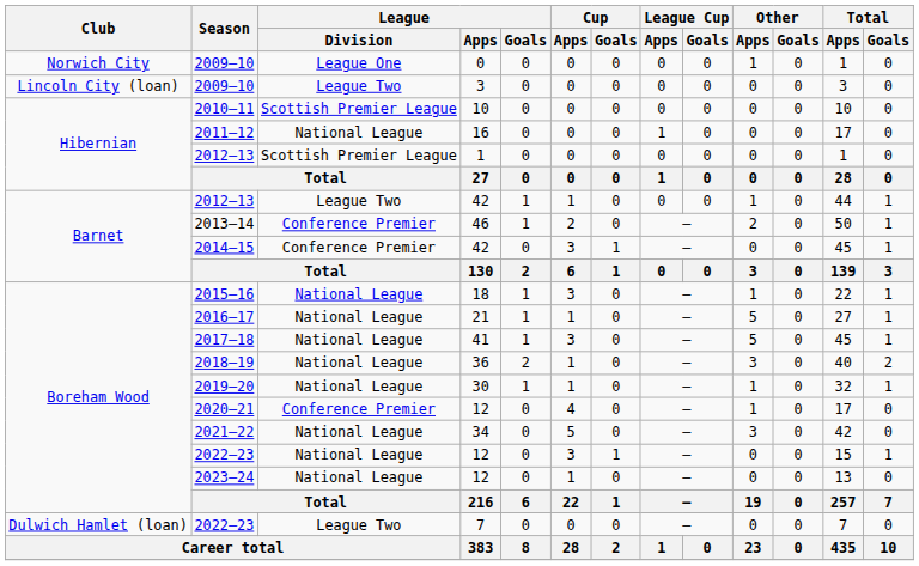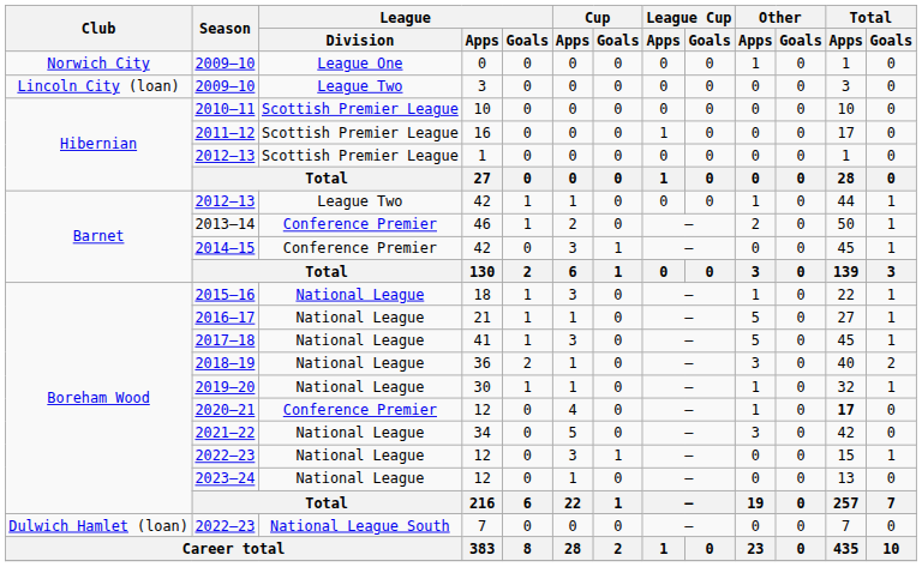 <table class="wikitable" style="font-size:100%; text-align:center">
 <tr>
 <th rowspan="2">Club</th>
 <th rowspan="2">Season</th>
 <th colspan="3">League</th>
 <th colspan="2">Cup</th>
 <th colspan="2">League Cup</th>
 <th colspan="2">Other</th>
 <th colspan="2">Total</th>
 </tr>
 <tr>
 <th>Division</th>
 <th>Apps</th>
 <th>Goals</th>
 <th>Apps</th>
 <th>Goals</th>
 <th>Apps</th>
 <th>Goals</th>
 <th>Apps</th>
 <th>Goals</th>
 <th>Apps</th>
 <th>Goals</th>
 </tr>
 <tr>
 <td><a href='#'>Norwich City</a></td>
 <td><a href='#'>2009–10</a></td>
 <td><a href='#'>League One</a></td>
 <td>0</td>
 <td>0</td>
 <td>0</td>
 <td>0</td>
 <td>0</td>
 <td>0</td>
 <td>1</td>
 <td>0</td>
 <td>1</td>
 <td>0</td>
 </tr>
 <tr>
 <td><a href='#'>Lincoln City</a> (loan)</td>
 <td><a href='#'>2009–10</a></td>
 <td><a href='#'>League Two</a></td>
 <td>3</td>
 <td>0</td>
 <td>0</td>
 <td>0</td>
 <td>0</td>
 <td>0</td>
 <td>0</td>
 <td>0</td>
 <td>3</td>
 <td>0</td>
 </tr>
 <tr>
 <td rowspan=4><a href='#'>Hibernian</a></td>
 <td><a href='#'>2010–11</a></td>
 <td><a href='#'>Scottish Premier League</a></td>
 <td>10</td>
 <td>0</td>
 <td>0</td>
 <td>0</td>
 <td>0</td>
 <td>0</td>
 <td>0</td>
 <td>0</td>
 <td>10</td>
 <td>0</td>
 </tr>
 <tr>
 <td><a href='#'>2011–12</a></td>
-<td>National League</td>
+<td>Scottish Premier League</td>
 <td>16</td>
 <td>0</td>
 <td>0</td>
 <td>0</td>
 <td>1</td>
 <td>0</td>
 <td>0</td>
 <td>0</td>
 <td>17</td>
 <td>0</td>
 </tr>
 <tr>
 <td><a href='#'>2012–13</a></td>
 <td>Scottish Premier League</td>
 <td>1</td>
 <td>0</td>
 <td>0</td>
 <td>0</td>
 <td>0</td>
 <td>0</td>
 <td>0</td>
 <td>0</td>
 <td>1</td>
 <td>0</td>
 </tr>
 <tr>
 <th colspan="2">Total</th>
 <th>27</th>
 <th>0</th>
 <th>0</th>
 <th>0</th>
 <th>1</th>
 <th>0</th>
 <th>0</th>
 <th>0</th>
 <th>28</th>
 <th>0</th>
 </tr>
 <tr>
 <td rowspan=4><a href='#'>Barnet</a></td>
 <td><a href='#'>2012–13</a></td>
 <td>League Two</td>
 <td>42</td>
 <td>1</td>
 <td>1</td>
 <td>0</td>
 <td>0</td>
 <td>0</td>
 <td>1</td>
 <td>0</td>
 <td>44</td>
 <td>1</td>
 </tr>
 <tr>
 <td>2013–14</td>
 <td><a href='#'>Conference Premier</a></td>
 <td>46</td>
 <td>1</td>
 <td>2</td>
 <td>0</td>
 <td colspan="2">—</td>
 <td>2</td>
 <td>0</td>
 <td>50</td>
 <td>1</td>
 </tr>
 <tr>
 <td><a href='#'>2014–15</a></td>
 <td>Conference Premier</td>
 <td>42</td>
 <td>0</td>
 <td>3</td>
 <td>1</td>
 <td colspan="2">—</td>
 <td>0</td>
 <td>0</td>
 <td>45</td>
 <td>1</td>
 </tr>
 <tr>
 <th colspan="2">Total</th>
 <th>130</th>
 <th>2</th>
 <th>6</th>
 <th>1</th>
 <th>0</th>
 <th>0</th>
 <th>3</th>
 <th>0</th>
 <th>139</th>
 <th>3</th>
 </tr>
 <tr>
 <td rowspan="10"><a href='#'>Boreham Wood</a></td>
 <td><a href='#'>2015–16</a></td>
 <td><a href='#'>National League</a></td>
 <td>18</td>
 <td>1</td>
 <td>3</td>
 <td>0</td>
 <td colspan="2">—</td>
 <td>1</td>
 <td>0</td>
 <td>22</td>
 <td>1</td>
 </tr>
 <tr>
 <td><a href='#'>2016–17</a></td>
 <td>National League</td>
 <td>21</td>
 <td>1</td>
 <td>1</td>
 <td>0</td>
 <td colspan="2">—</td>
 <td>5</td>
 <td>0</td>
 <td>27</td>
 <td>1</td>
 </tr>
 <tr>
 <td><a href='#'>2017–18</a></td>
 <td>National League</td>
 <td>41</td>
 <td>1</td>
 <td>3</td>
 <td>0</td>
 <td colspan="2">—</td>
 <td>5</td>
 <td>0</td>
 <td>45</td>
 <td>1</td>
 </tr>
 <tr>
 <td><a href='#'>2018–19</a></td>
 <td>National League</td>
 <td>36</td>
 <td>2</td>
 <td>1</td>
 <td>0</td>
 <td colspan="2">—</td>
 <td>3</td>
 <td>0</td>
 <td>40</td>
 <td>2</td>
 </tr>
 <tr>
 <td><a href='#'>2019–20</a></td>
 <td>National League</td>
 <td>30</td>
 <td>1</td>
 <td>1</td>
 <td>0</td>
 <td colspan="2">—</td>
 <td>1</td>
 <td>0</td>
 <td>32</td>
 <td>1</td>
 </tr>
 <tr>
 <td><a href='#'>2020–21</a></td>
 <td><a href='#'>Conference Premier</a></td>
 <td>12</td>
 <td>0</td>
 <td>4</td>
 <td>0</td>
 <td colspan="2">—</td>
 <td>1</td>
 <td>0</td>
-<td>17</td>
+<td><strong>17</strong></td>
 <td>0</td>
 </tr>
 <tr>
 <td><a href='#'>2021–22</a></td>
 <td>National League</td>
 <td>34</td>
 <td>0</td>
 <td>5</td>
 <td>0</td>
 <td colspan="2">—</td>
 <td>3</td>
 <td>0</td>
 <td>42</td>
 <td>0</td>
 </tr>
 <tr>
 <td><a href='#'>2022–23</a></td>
 <td>National League</td>
 <td>12</td>
 <td>0</td>
 <td>3</td>
 <td>1</td>
 <td colspan="2">—</td>
 <td>0</td>
 <td>0</td>
 <td>15</td>
 <td>1</td>
 </tr>
 <tr>
 <td><a href='#'>2023–24</a></td>
 <td>National League</td>
 <td>12</td>
 <td>0</td>
 <td>1</td>
 <td>0</td>
 <td colspan="2">—</td>
 <td>0</td>
 <td>0</td>
 <td>13</td>
 <td>0</td>
 </tr>
 <tr>
 <th colspan="2">Total</th>
 <th>216</th>
 <th>6</th>
 <th>22</th>
 <th>1</th>
 <th colspan="2">—</th>
 <th>19</th>
 <th>0</th>
 <th>257</th>
 <th>7</th>
 </tr>
 <tr>
 <td><a href='#'>Dulwich Hamlet</a> (loan)</td>
 <td><a href='#'>2022–23</a></td>
-<td>League Two</td>
+<td><a href='#'>National League South</a></td>
 <td>7</td>
 <td>0</td>
 <td>0</td>
 <td>0</td>
 <td colspan="2">—</td>
 <td>0</td>
 <td>0</td>
 <td>7</td>
 <td>0</td>
 </tr>
 <tr>
 <th colspan="3">Career total</th>
 <th>383</th>
 <th>8</th>
 <th>28</th>
 <th>2</th>
 <th>1</th>
 <th>0</th>
 <th>23</th>
 <th>0</th>
 <th>435</th>
 <th>10</th>
 </tr>
 <tr>
 </tr>
 </table>
